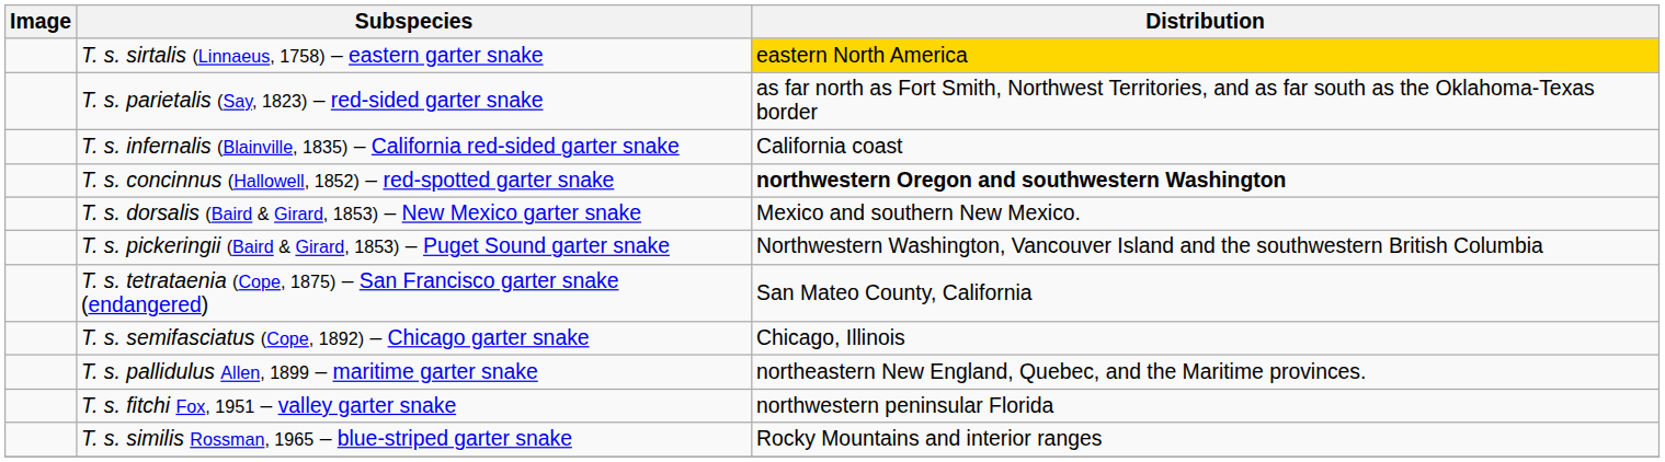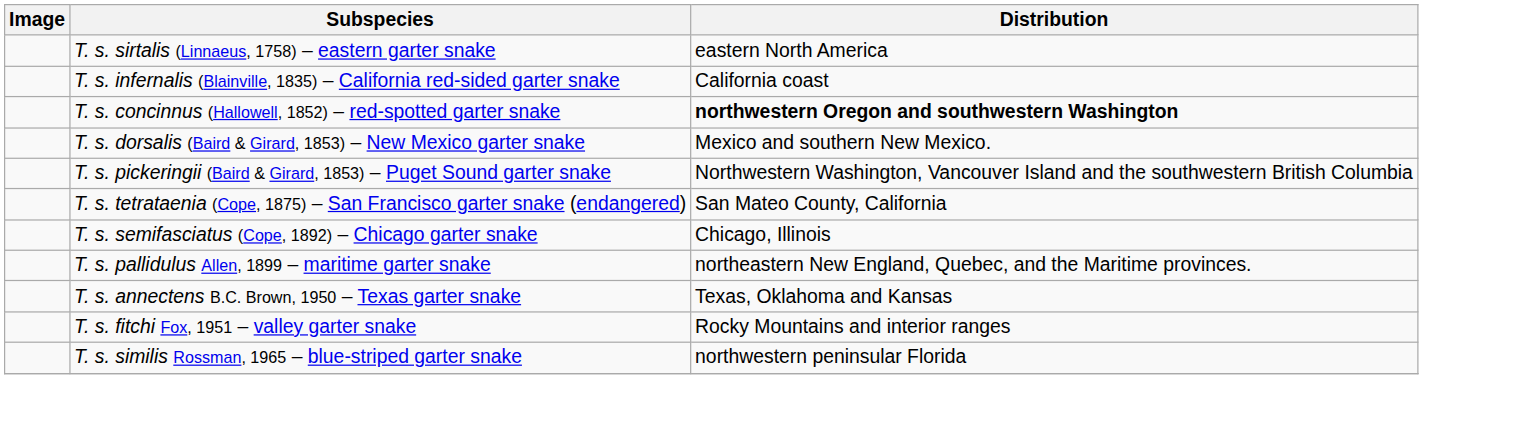 <table class="wikitable ">
 <tr>
 <th>Image</th>
 <th>Subspecies</th>
 <th>Distribution</th>
 </tr>
 <tr>
 <td></td>
 <td><em>T. s. sirtalis</em> <small>(<a href='#'>Linnaeus</a>, 1758)</small> – <a href='#'>eastern garter snake</a></td>
-<td style="background: gold;">eastern North America</td>
-</tr>
-<tr>
-<td></td>
-<td><em>T. s. parietalis</em> <small>(<a href='#'>Say</a>, 1823)</small> – <a href='#'>red-sided garter snake</a></td>
-<td>as far north as Fort Smith, Northwest Territories, and as far south as the Oklahoma-Texas border</td>
+<td>eastern North America</td>
 </tr>
 <tr>
 <td></td>
 <td><em>T. s. infernalis</em> <small>(<a href='#'>Blainville</a>, 1835)</small> – <a href='#'>California red-sided garter snake</a></td>
 <td>California coast</td>
 </tr>
 <tr>
 <td></td>
 <td><em>T. s. concinnus</em> <small>(<a href='#'>Hallowell</a>, 1852)</small> – <a href='#'>red-spotted garter snake</a></td>
 <td><strong>northwestern Oregon and southwestern Washington</strong></td>
 </tr>
 <tr>
 <td><br></td>
 <td><em>T. s. dorsalis</em> <small>(<a href='#'>Baird</a> & <a href='#'>Girard</a>, 1853)</small> – <a href='#'>New Mexico garter snake</a></td>
 <td>Mexico and southern New Mexico.</td>
 </tr>
 <tr>
 <td></td>
 <td><em>T. s. pickeringii</em> <small>(<a href='#'>Baird</a> & <a href='#'>Girard</a>, 1853)</small> – <a href='#'>Puget Sound garter snake</a></td>
 <td>Northwestern Washington, Vancouver Island and the southwestern British Columbia</td>
 </tr>
 <tr>
 <td></td>
 <td><em>T. s. tetrataenia</em> <small>(<a href='#'>Cope</a>, 1875)</small> – <a href='#'>San Francisco garter snake</a> (<a href='#'>endangered</a>)</td>
 <td>San Mateo County, California</td>
 </tr>
 <tr>
 <td></td>
 <td><em>T. s. semifasciatus</em> <small>(<a href='#'>Cope</a>, 1892)</small> – <a href='#'>Chicago garter snake</a></td>
 <td>Chicago, Illinois</td>
 </tr>
 <tr>
 <td></td>
 <td><em>T. s. pallidulus</em> <small><a href='#'>Allen</a>, 1899</small> – <a href='#'>maritime garter snake</a></td>
 <td>northeastern New England, Quebec, and the Maritime provinces.</td>
 </tr>
 <tr>
 <td></td>
+<td><em>T. s. annectens</em> <small>B.C. Brown, 1950</small> – <a href='#'>Texas garter snake</a></td>
+<td>Texas, Oklahoma and Kansas</td>
+</tr>
+<tr>
+<td></td>
 <td><em>T. s. fitchi</em> <small><a href='#'>Fox</a>, 1951</small> – <a href='#'>valley garter snake</a></td>
-<td>northwestern peninsular Florida</td>
+<td>Rocky Mountains and interior ranges</td>
 </tr>
 <tr>
 <td></td>
 <td><em>T. s. similis</em> <small><a href='#'>Rossman</a>, 1965</small> – <a href='#'>blue-striped garter snake</a></td>
-<td>Rocky Mountains and interior ranges</td>
+<td>northwestern peninsular Florida</td>
 </tr>
 <tr>
 </tr>
 </table>
